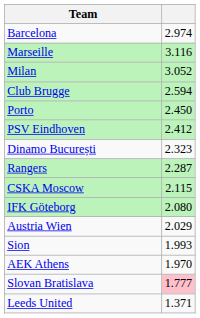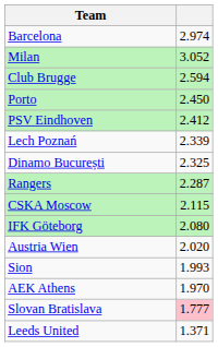 <table class="wikitable">
 <tr>
 <th width=200>Team</th>
 <th></th>
 </tr>
 <tr>
 <td> <a href='#'>Barcelona</a></td>
 <td align=right>2.974</td>
-</tr>
-<tr bgcolor=#BBF3BB>
-<td> <a href='#'>Marseille</a></td>
-<td align=right>3.116</td>
 </tr>
 <tr bgcolor=#BBF3BB>
 <td> <a href='#'>Milan</a></td>
 <td align=right>3.052</td>
 </tr>
 <tr bgcolor=#BBF3BB>
 <td> <a href='#'>Club Brugge</a></td>
 <td align=right>2.594</td>
 </tr>
 <tr bgcolor=#BBF3BB>
 <td> <a href='#'>Porto</a></td>
 <td align=right>2.450</td>
 </tr>
 <tr bgcolor=#BBF3BB>
 <td> <a href='#'>PSV Eindhoven</a></td>
 <td align=right>2.412</td>
 </tr>
 <tr>
+<td> <a href='#'>Lech Poznań</a></td>
+<td align=right>2.339</td>
+</tr>
+<tr>
 <td> <a href='#'>Dinamo București</a></td>
-<td align=right>2.323</td>
+<td align=right>2.325</td>
 </tr>
 <tr bgcolor=#BBF3BB>
 <td> <a href='#'>Rangers</a></td>
 <td align=right>2.287</td>
 </tr>
 <tr bgcolor=#BBF3BB>
 <td> <a href='#'>CSKA Moscow</a></td>
 <td align=right>2.115</td>
 </tr>
 <tr bgcolor=#BBF3BB>
 <td> <a href='#'>IFK Göteborg</a></td>
 <td align=right>2.080</td>
 </tr>
 <tr>
 <td> <a href='#'>Austria Wien</a></td>
-<td align=right>2.029</td>
+<td align=right>2.020</td>
 </tr>
 <tr>
 <td> <a href='#'>Sion</a></td>
 <td align=right>1.993</td>
 </tr>
 <tr>
 <td> <a href='#'>AEK Athens</a></td>
 <td align=right>1.970</td>
 </tr>
 <tr>
 <td> <a href='#'>Slovan Bratislava</a></td>
 <td align=right style="background: pink;">1.777</td>
 </tr>
 <tr>
 <td> <a href='#'>Leeds United</a></td>
 <td align=right>1.371</td>
 </tr>
 </table>
